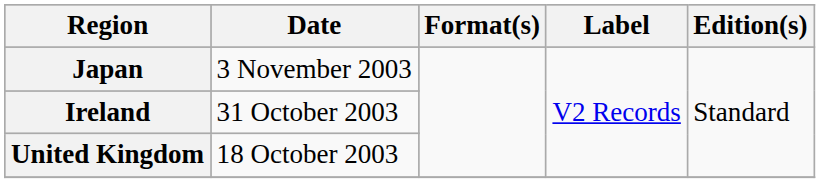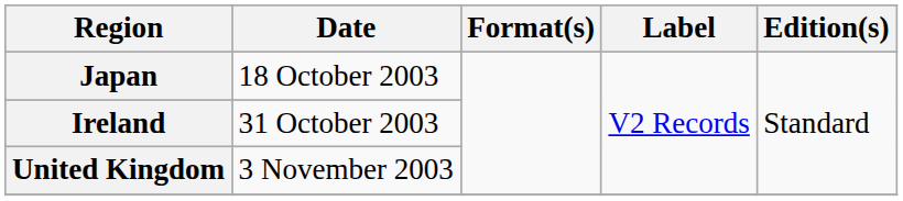 <table class="wikitable plainrowheaders">
 <tr>
 <th scope="col">Region</th>
 <th scope="col">Date</th>
 <th scope="col">Format(s)</th>
 <th scope="col">Label</th>
 <th scope="col">Edition(s)</th>
 </tr>
 <tr>
 <th scope="row">Japan</th>
-<td>3 November 2003</td>
+<td>18 October 2003</td>
 <td rowspan=3></td>
 <td rowspan=3><a href='#'>V2 Records</a></td>
 <td rowspan=3>Standard</td>
 </tr>
 <tr>
 <th scope="row">Ireland</th>
 <td>31 October 2003</td>
 </tr>
 <tr>
 <th scope="row">United Kingdom</th>
-<td>18 October 2003</td>
+<td>3 November 2003</td>
 </tr>
 <tr>
 </tr>
 </table>
